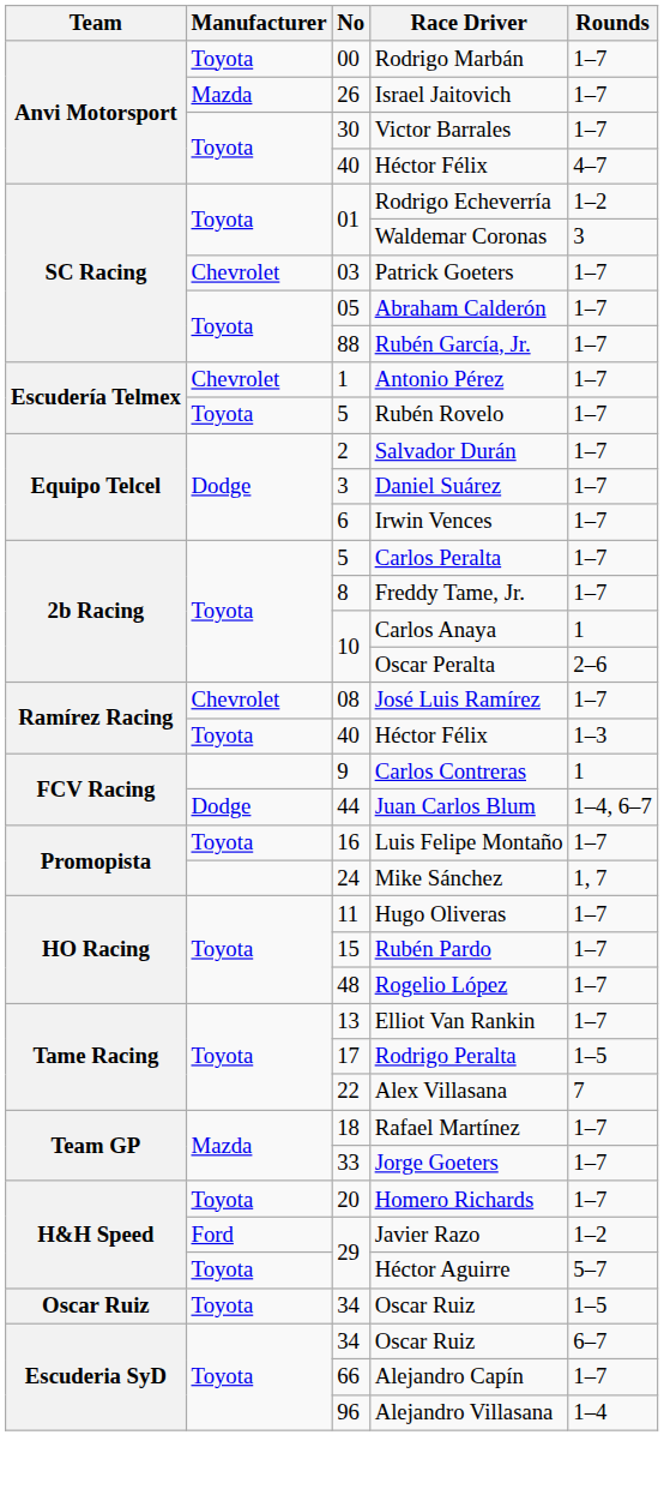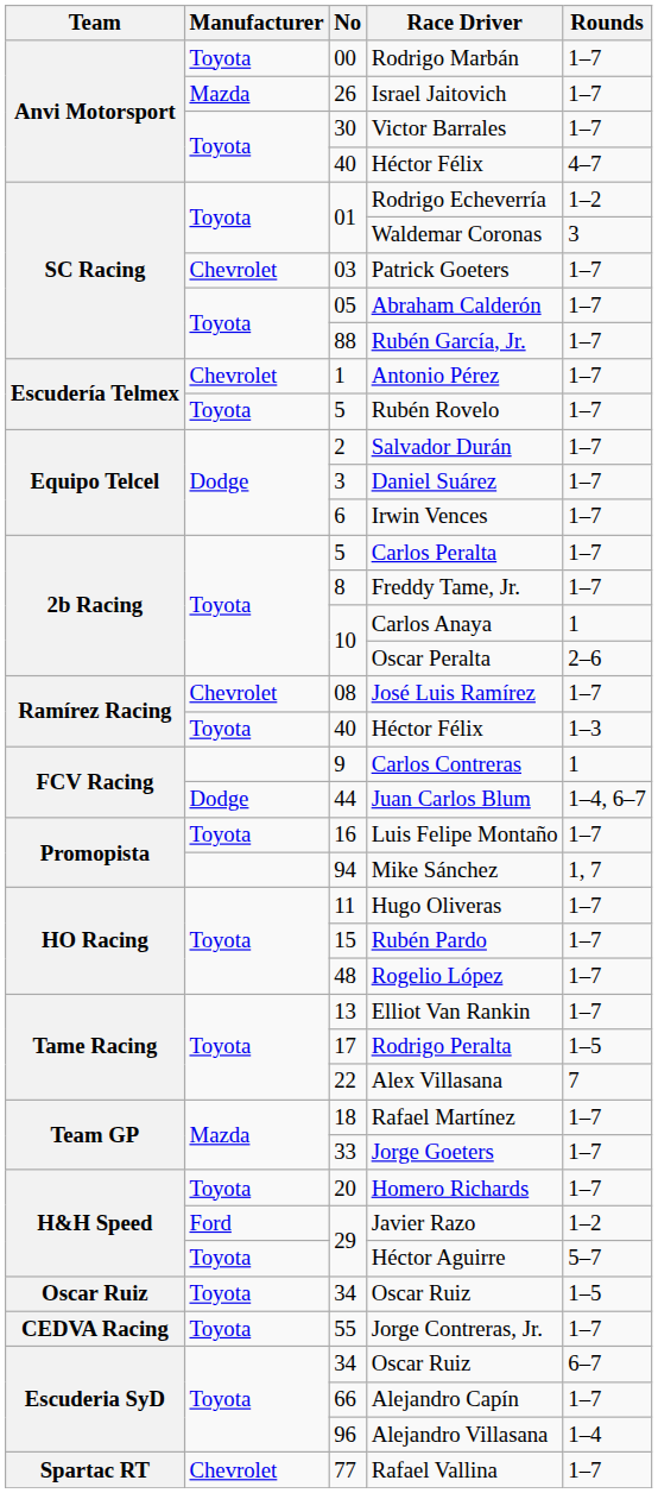 <table class="wikitable">
 <tr>
 <th>Team</th>
 <th>Manufacturer</th>
 <th>No</th>
 <th>Race Driver</th>
 <th>Rounds</th>
 </tr>
 <tr>
 <th rowspan=4>Anvi Motorsport</th>
 <td><a href='#'>Toyota</a></td>
 <td>00</td>
 <td>Rodrigo Marbán</td>
 <td>1–7</td>
 </tr>
 <tr>
 <td><a href='#'>Mazda</a></td>
 <td>26</td>
 <td>Israel Jaitovich</td>
 <td>1–7</td>
 </tr>
 <tr>
 <td rowspan=2><a href='#'>Toyota</a></td>
 <td>30</td>
 <td>Victor Barrales</td>
 <td>1–7</td>
 </tr>
 <tr>
 <td>40</td>
 <td>Héctor Félix</td>
 <td>4–7</td>
 </tr>
 <tr>
 <th rowspan=5>SC Racing</th>
 <td rowspan=2><a href='#'>Toyota</a></td>
 <td rowspan=2>01</td>
 <td>Rodrigo Echeverría</td>
 <td>1–2</td>
 </tr>
 <tr>
 <td>Waldemar Coronas</td>
 <td>3</td>
 </tr>
 <tr>
 <td><a href='#'>Chevrolet</a></td>
 <td>03</td>
 <td>Patrick Goeters</td>
 <td>1–7</td>
 </tr>
 <tr>
 <td rowspan=2><a href='#'>Toyota</a></td>
 <td>05</td>
 <td><a href='#'>Abraham Calderón</a></td>
 <td>1–7</td>
 </tr>
 <tr>
 <td>88</td>
 <td><a href='#'>Rubén García, Jr.</a></td>
 <td>1–7</td>
 </tr>
 <tr>
 <th rowspan=2>Escudería Telmex</th>
 <td><a href='#'>Chevrolet</a></td>
 <td>1</td>
 <td><a href='#'>Antonio Pérez</a></td>
 <td>1–7</td>
 </tr>
 <tr>
 <td><a href='#'>Toyota</a></td>
 <td>5</td>
 <td>Rubén Rovelo</td>
 <td>1–7</td>
 </tr>
 <tr>
 <th rowspan=3>Equipo Telcel</th>
 <td rowspan=3><a href='#'>Dodge</a></td>
 <td>2</td>
 <td><a href='#'>Salvador Durán</a></td>
 <td>1–7</td>
 </tr>
 <tr>
 <td>3</td>
 <td><a href='#'>Daniel Suárez</a></td>
 <td>1–7</td>
 </tr>
 <tr>
 <td>6</td>
 <td>Irwin Vences</td>
 <td>1–7</td>
 </tr>
 <tr>
 <th rowspan=4>2b Racing</th>
 <td rowspan=4><a href='#'>Toyota</a></td>
 <td>5</td>
 <td><a href='#'>Carlos Peralta</a></td>
 <td>1–7</td>
 </tr>
 <tr>
 <td>8</td>
 <td>Freddy Tame, Jr.</td>
 <td>1–7</td>
 </tr>
 <tr>
 <td rowspan=2>10</td>
 <td>Carlos Anaya</td>
 <td>1</td>
 </tr>
 <tr>
 <td>Oscar Peralta</td>
 <td>2–6</td>
 </tr>
 <tr>
 <th rowspan=2>Ramírez Racing</th>
 <td><a href='#'>Chevrolet</a></td>
 <td>08</td>
 <td><a href='#'>José Luis Ramírez</a></td>
 <td>1–7</td>
 </tr>
 <tr>
 <td><a href='#'>Toyota</a></td>
 <td>40</td>
 <td>Héctor Félix</td>
 <td>1–3</td>
 </tr>
 <tr>
 <th rowspan=2>FCV Racing</th>
 <td></td>
 <td>9</td>
 <td><a href='#'>Carlos Contreras</a></td>
 <td>1</td>
 </tr>
 <tr>
 <td><a href='#'>Dodge</a></td>
 <td>44</td>
 <td><a href='#'>Juan Carlos Blum</a></td>
 <td>1–4, 6–7</td>
 </tr>
 <tr>
 <th rowspan=2>Promopista</th>
 <td><a href='#'>Toyota</a></td>
 <td>16</td>
 <td>Luis Felipe Montaño</td>
 <td>1–7</td>
 </tr>
 <tr>
 <td></td>
-<td>24</td>
+<td>94</td>
 <td>Mike Sánchez</td>
 <td>1, 7</td>
 </tr>
 <tr>
 <th rowspan=3>HO Racing</th>
 <td rowspan=3><a href='#'>Toyota</a></td>
 <td>11</td>
 <td>Hugo Oliveras</td>
 <td>1–7</td>
 </tr>
 <tr>
 <td>15</td>
 <td><a href='#'>Rubén Pardo</a></td>
 <td>1–7</td>
 </tr>
 <tr>
 <td>48</td>
 <td><a href='#'>Rogelio López</a></td>
 <td>1–7</td>
 </tr>
 <tr>
 <th rowspan=3>Tame Racing</th>
 <td rowspan=3><a href='#'>Toyota</a></td>
 <td>13</td>
 <td>Elliot Van Rankin</td>
 <td>1–7</td>
 </tr>
 <tr>
 <td>17</td>
 <td><a href='#'>Rodrigo Peralta</a></td>
 <td>1–5</td>
 </tr>
 <tr>
 <td>22</td>
 <td>Alex Villasana</td>
 <td>7</td>
 </tr>
 <tr>
 <th rowspan=2>Team GP</th>
 <td rowspan=2><a href='#'>Mazda</a></td>
 <td>18</td>
 <td>Rafael Martínez</td>
 <td>1–7</td>
 </tr>
 <tr>
 <td>33</td>
 <td><a href='#'>Jorge Goeters</a></td>
 <td>1–7</td>
 </tr>
 <tr>
 <th rowspan=3>H&H Speed</th>
 <td><a href='#'>Toyota</a></td>
 <td>20</td>
 <td><a href='#'>Homero Richards</a></td>
 <td>1–7</td>
 </tr>
 <tr>
 <td><a href='#'>Ford</a></td>
 <td rowspan=2>29</td>
 <td>Javier Razo</td>
 <td>1–2</td>
 </tr>
 <tr>
 <td><a href='#'>Toyota</a></td>
 <td>Héctor Aguirre</td>
 <td>5–7</td>
 </tr>
 <tr>
 <th>Oscar Ruiz</th>
 <td><a href='#'>Toyota</a></td>
 <td>34</td>
 <td>Oscar Ruiz</td>
 <td>1–5</td>
 </tr>
 <tr>
+<th rowspan=1>CEDVA Racing</th>
+<td rowspan=1><a href='#'>Toyota</a></td>
+<td>55</td>
+<td>Jorge Contreras, Jr.</td>
+<td>1–7</td>
+</tr>
+<tr>
 <th rowspan=3>Escuderia SyD</th>
 <td rowspan=3><a href='#'>Toyota</a></td>
 <td>34</td>
 <td>Oscar Ruiz</td>
 <td>6–7</td>
 </tr>
 <tr>
 <td>66</td>
 <td>Alejandro Capín</td>
 <td>1–7</td>
 </tr>
 <tr>
 <td>96</td>
 <td>Alejandro Villasana</td>
 <td>1–4</td>
 </tr>
+<tr>
+<th>Spartac RT</th>
+<td><a href='#'>Chevrolet</a></td>
+<td>77</td>
+<td>Rafael Vallina</td>
+<td>1–7</td>
+</tr>
 </table>
